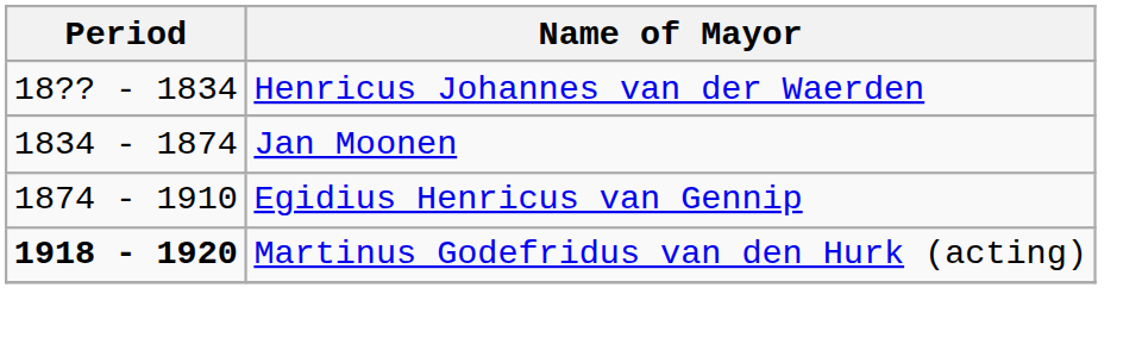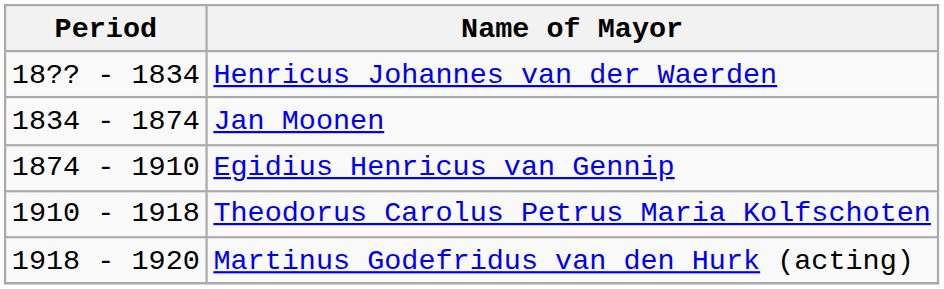 <table class="wikitable vatop">
 <tr>
 <th>Period</th>
 <th>Name of Mayor</th>
 </tr>
 <tr>
 <td>18?? - 1834</td>
 <td><a href='#'>Henricus Johannes van der Waerden</a></td>
 </tr>
 <tr>
 <td>1834 - 1874</td>
 <td><a href='#'>Jan Moonen</a></td>
 </tr>
 <tr>
 <td>1874 - 1910</td>
 <td><a href='#'>Egidius Henricus van Gennip</a></td>
 </tr>
 <tr>
-<td><strong>1918 - 1920</strong></td>
+<td>1910 - 1918</td>
+<td><a href='#'>Theodorus Carolus Petrus Maria Kolfschoten </a></td>
+</tr>
+<tr>
+<td>1918 - 1920</td>
 <td><a href='#'>Martinus Godefridus van den Hurk</a> (acting)</td>
 </tr>
 <tr>
 </tr>
 </table>
